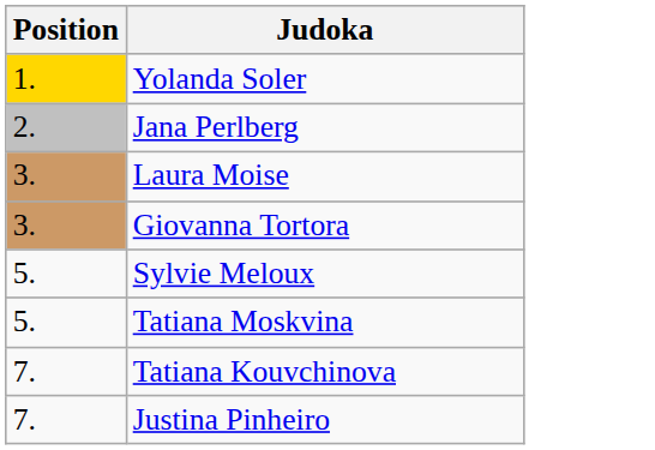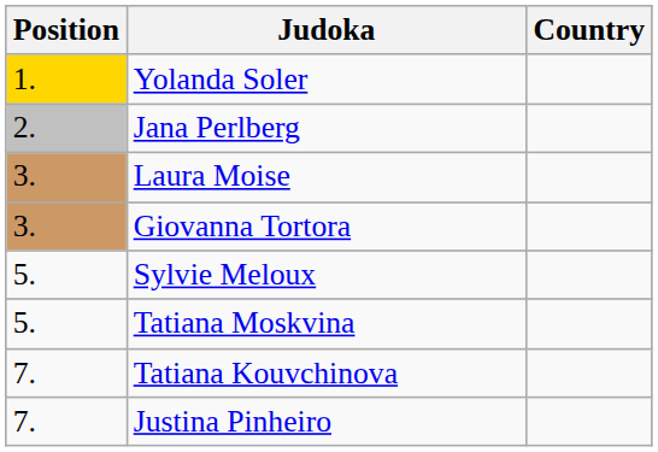 <table class=wikitable>
 <tr>
 <th width=10>Position</th>
 <th width=200>Judoka</th>
+<th width=10>Country</th>
 </tr>
 <tr>
 <td bgcolor=gold>1.</td>
 <td><a href='#'>Yolanda Soler</a></td>
+<td></td>
 </tr>
 <tr>
 <td bgcolor="silver">2.</td>
 <td><a href='#'>Jana Perlberg</a></td>
+<td></td>
 </tr>
 <tr>
 <td bgcolor="CC9966">3.</td>
 <td><a href='#'>Laura Moise</a></td>
+<td></td>
 </tr>
 <tr>
 <td bgcolor="CC9966">3.</td>
 <td><a href='#'>Giovanna Tortora</a></td>
+<td></td>
 </tr>
 <tr>
 <td>5.</td>
 <td><a href='#'>Sylvie Meloux</a></td>
+<td></td>
 </tr>
 <tr>
 <td>5.</td>
 <td><a href='#'>Tatiana Moskvina</a></td>
+<td></td>
 </tr>
 <tr>
 <td>7.</td>
 <td><a href='#'>Tatiana Kouvchinova</a></td>
+<td></td>
 </tr>
 <tr>
 <td>7.</td>
 <td><a href='#'>Justina Pinheiro</a></td>
+<td></td>
 </tr>
 </table>
